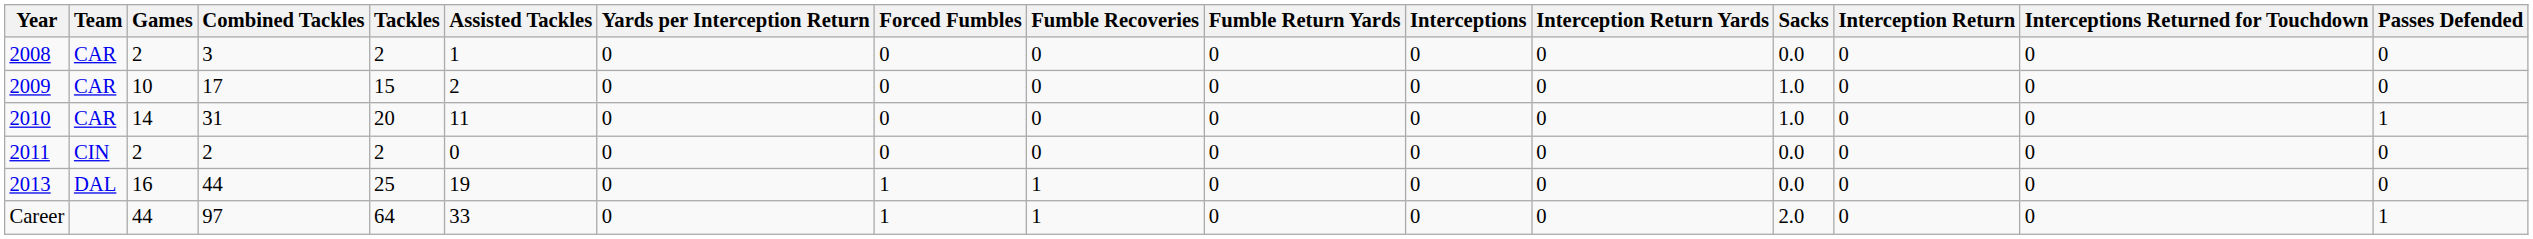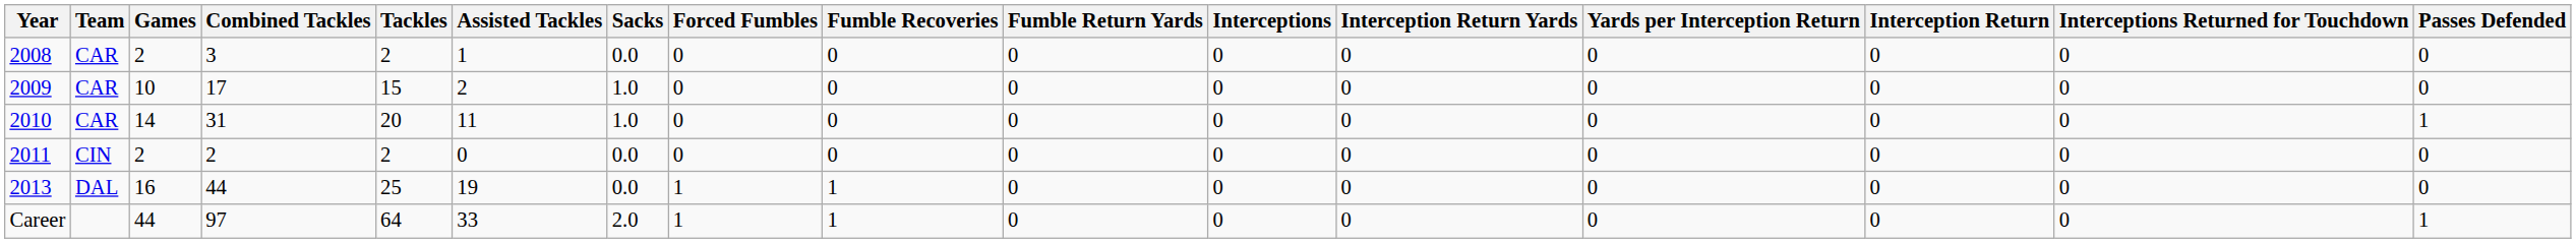 <table class="wikitable">
 <tr>
 <th>Year</th>
 <th>Team</th>
 <th>Games</th>
 <th>Combined Tackles</th>
 <th>Tackles</th>
 <th>Assisted Tackles</th>
-<th>Yards per Interception Return</th>
+<th>Sacks</th>
 <th>Forced Fumbles</th>
 <th>Fumble Recoveries</th>
 <th>Fumble Return Yards</th>
 <th>Interceptions</th>
 <th>Interception Return Yards</th>
-<th>Sacks</th>
+<th>Yards per Interception Return</th>
 <th>Interception Return</th>
 <th>Interceptions Returned for Touchdown</th>
 <th>Passes Defended</th>
 </tr>
 <tr>
 <td><a href='#'>2008</a></td>
 <td><a href='#'>CAR</a></td>
 <td>2</td>
 <td>3</td>
 <td>2</td>
 <td>1</td>
+<td>0.0</td>
 <td>0</td>
 <td>0</td>
 <td>0</td>
 <td>0</td>
 <td>0</td>
 <td>0</td>
-<td>0.0</td>
 <td>0</td>
 <td>0</td>
 <td>0</td>
 </tr>
 <tr>
 <td><a href='#'>2009</a></td>
 <td><a href='#'>CAR</a></td>
 <td>10</td>
 <td>17</td>
 <td>15</td>
 <td>2</td>
+<td>1.0</td>
 <td>0</td>
 <td>0</td>
 <td>0</td>
 <td>0</td>
 <td>0</td>
 <td>0</td>
-<td>1.0</td>
 <td>0</td>
 <td>0</td>
 <td>0</td>
 </tr>
 <tr>
 <td><a href='#'>2010</a></td>
 <td><a href='#'>CAR</a></td>
 <td>14</td>
 <td>31</td>
 <td>20</td>
 <td>11</td>
+<td>1.0</td>
 <td>0</td>
 <td>0</td>
 <td>0</td>
 <td>0</td>
 <td>0</td>
 <td>0</td>
-<td>1.0</td>
 <td>0</td>
 <td>0</td>
 <td>1</td>
 </tr>
 <tr>
 <td><a href='#'>2011</a></td>
 <td><a href='#'>CIN</a></td>
 <td>2</td>
 <td>2</td>
 <td>2</td>
 <td>0</td>
+<td>0.0</td>
 <td>0</td>
 <td>0</td>
 <td>0</td>
 <td>0</td>
 <td>0</td>
 <td>0</td>
-<td>0.0</td>
 <td>0</td>
 <td>0</td>
 <td>0</td>
 </tr>
 <tr>
 <td><a href='#'>2013</a></td>
 <td><a href='#'>DAL</a></td>
 <td>16</td>
 <td>44</td>
 <td>25</td>
 <td>19</td>
-<td>0</td>
+<td>0.0</td>
 <td>1</td>
 <td>1</td>
 <td>0</td>
 <td>0</td>
 <td>0</td>
-<td>0.0</td>
+<td>0</td>
 <td>0</td>
 <td>0</td>
 <td>0</td>
 </tr>
 <tr>
 <td>Career</td>
 <td></td>
 <td>44</td>
 <td>97</td>
 <td>64</td>
 <td>33</td>
-<td>0</td>
+<td>2.0</td>
 <td>1</td>
 <td>1</td>
 <td>0</td>
 <td>0</td>
 <td>0</td>
-<td>2.0</td>
+<td>0</td>
 <td>0</td>
 <td>0</td>
 <td>1</td>
 </tr>
 </table>
